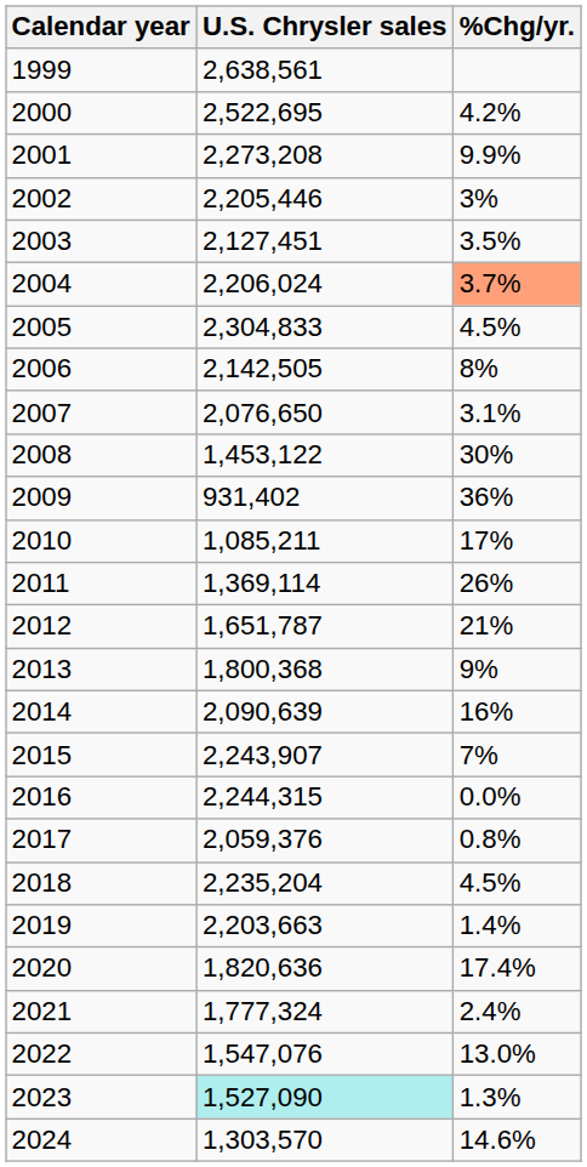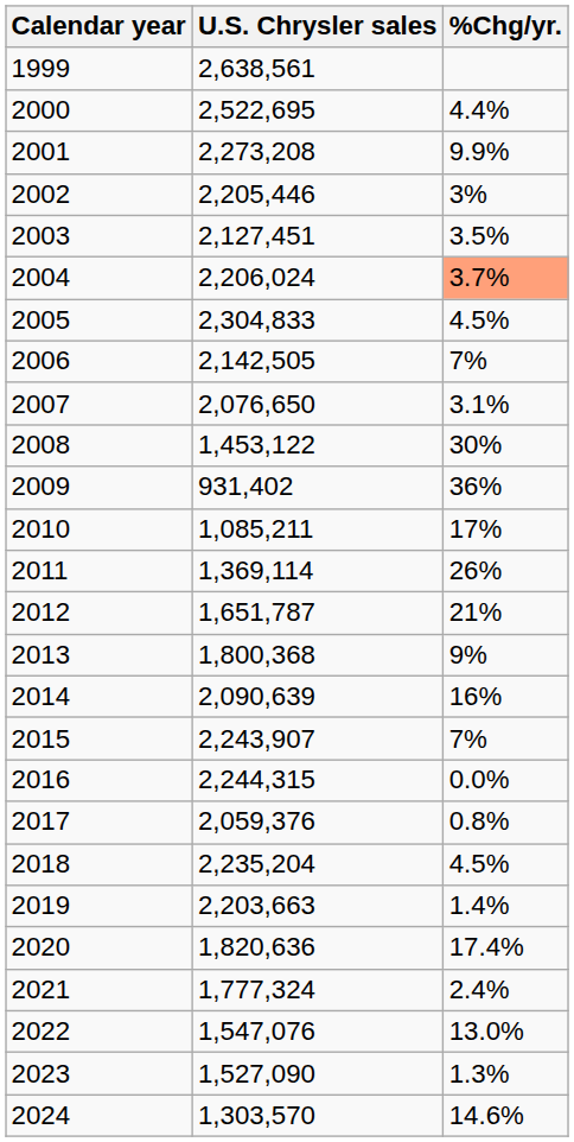 <table class="wikitable" style="float:right; margin-left:10px; margin-bottom:10px;">
 <tr>
 <th>Calendar year</th>
 <th>U.S. Chrysler sales</th>
 <th>%Chg/yr.</th>
 </tr>
 <tr>
 <td>1999</td>
 <td>2,638,561</td>
 <td></td>
 </tr>
 <tr>
 <td>2000</td>
 <td>2,522,695</td>
-<td>4.2%</td>
+<td>4.4%</td>
 </tr>
 <tr>
 <td>2001</td>
 <td>2,273,208</td>
 <td>9.9%</td>
 </tr>
 <tr>
 <td>2002</td>
 <td>2,205,446</td>
 <td>3%</td>
 </tr>
 <tr>
 <td>2003</td>
 <td>2,127,451</td>
 <td>3.5%</td>
 </tr>
 <tr>
 <td>2004</td>
 <td>2,206,024</td>
 <td style="background: lightsalmon;">3.7%</td>
 </tr>
 <tr>
 <td>2005</td>
 <td>2,304,833</td>
 <td>4.5%</td>
 </tr>
 <tr>
 <td>2006</td>
 <td>2,142,505</td>
-<td>8%</td>
+<td>7%</td>
 </tr>
 <tr>
 <td>2007</td>
 <td>2,076,650</td>
 <td>3.1%</td>
 </tr>
 <tr>
 <td>2008</td>
 <td>1,453,122</td>
 <td>30%</td>
 </tr>
 <tr>
 <td>2009</td>
 <td>931,402</td>
 <td>36%</td>
 </tr>
 <tr>
 <td>2010</td>
 <td>1,085,211</td>
 <td>17%</td>
 </tr>
 <tr>
 <td>2011</td>
 <td>1,369,114</td>
 <td>26%</td>
 </tr>
 <tr>
 <td>2012</td>
 <td>1,651,787</td>
 <td>21%</td>
 </tr>
 <tr>
 <td>2013</td>
 <td>1,800,368</td>
 <td>9%</td>
 </tr>
 <tr>
 <td>2014</td>
 <td>2,090,639</td>
 <td>16%</td>
 </tr>
 <tr>
 <td>2015</td>
 <td>2,243,907</td>
 <td>7%</td>
 </tr>
 <tr>
 <td>2016</td>
 <td>2,244,315</td>
 <td> 0.0%</td>
 </tr>
 <tr>
 <td>2017</td>
 <td>2,059,376</td>
 <td> 0.8%</td>
 </tr>
 <tr>
 <td>2018</td>
 <td>2,235,204</td>
 <td> 4.5%</td>
 </tr>
 <tr>
 <td>2019</td>
 <td>2,203,663</td>
 <td> 1.4%</td>
 </tr>
 <tr>
 <td>2020</td>
 <td>1,820,636</td>
 <td> 17.4%</td>
 </tr>
 <tr>
 <td>2021</td>
 <td>1,777,324</td>
 <td> 2.4%</td>
 </tr>
 <tr>
 <td>2022</td>
 <td>1,547,076</td>
 <td> 13.0%</td>
 </tr>
 <tr>
 <td>2023</td>
-<td style="background: paleturquoise;">1,527,090</td>
+<td>1,527,090</td>
 <td> 1.3%</td>
 </tr>
 <tr>
 <td>2024</td>
 <td>1,303,570</td>
 <td> 14.6%</td>
 </tr>
 </table>
